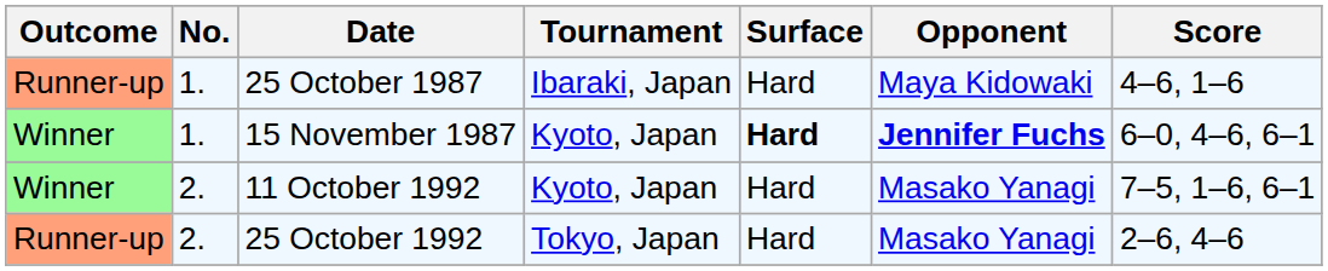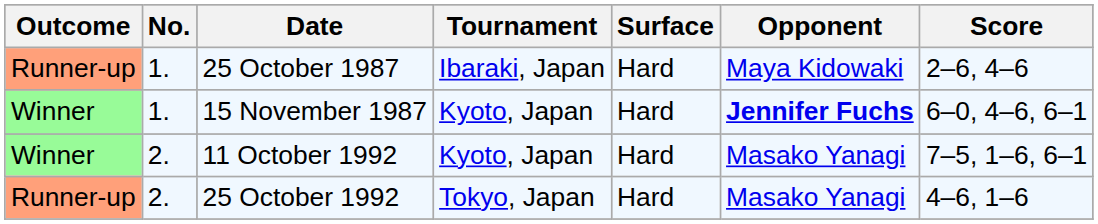 <table class="sortable wikitable" style=font-size:97%>
 <tr>
 <th>Outcome</th>
 <th>No.</th>
 <th>Date</th>
 <th>Tournament</th>
 <th>Surface</th>
 <th>Opponent</th>
 <th>Score</th>
 </tr>
 <tr style="background:#f0f8ff;">
 <td bgcolor=FFA07A>Runner-up</td>
 <td>1.</td>
 <td>25 October 1987</td>
 <td><a href='#'>Ibaraki</a>, Japan</td>
 <td>Hard</td>
 <td> <a href='#'>Maya Kidowaki</a></td>
-<td>4–6, 1–6</td>
+<td>2–6, 4–6</td>
 </tr>
 <tr style="background:#f0f8ff;">
 <td style="background:#98fb98;">Winner</td>
 <td>1.</td>
 <td>15 November 1987</td>
 <td><a href='#'>Kyoto</a>, Japan</td>
-<td><strong>Hard</strong></td>
+<td>Hard</td>
 <td><strong> <a href='#'>Jennifer Fuchs</a></strong></td>
 <td>6–0, 4–6, 6–1</td>
 </tr>
 <tr style="background:#f0f8ff;">
 <td style="background:#98fb98;">Winner</td>
 <td>2.</td>
 <td>11 October 1992</td>
 <td><a href='#'>Kyoto</a>, Japan</td>
 <td>Hard</td>
 <td> <a href='#'>Masako Yanagi</a></td>
 <td>7–5, 1–6, 6–1</td>
 </tr>
 <tr style="background:#f0f8ff;">
 <td bgcolor=FFA07A>Runner-up</td>
 <td>2.</td>
 <td>25 October 1992</td>
 <td><a href='#'>Tokyo</a>, Japan</td>
 <td>Hard</td>
 <td> <a href='#'>Masako Yanagi</a></td>
-<td>2–6, 4–6</td>
+<td>4–6, 1–6</td>
 </tr>
 </table>
